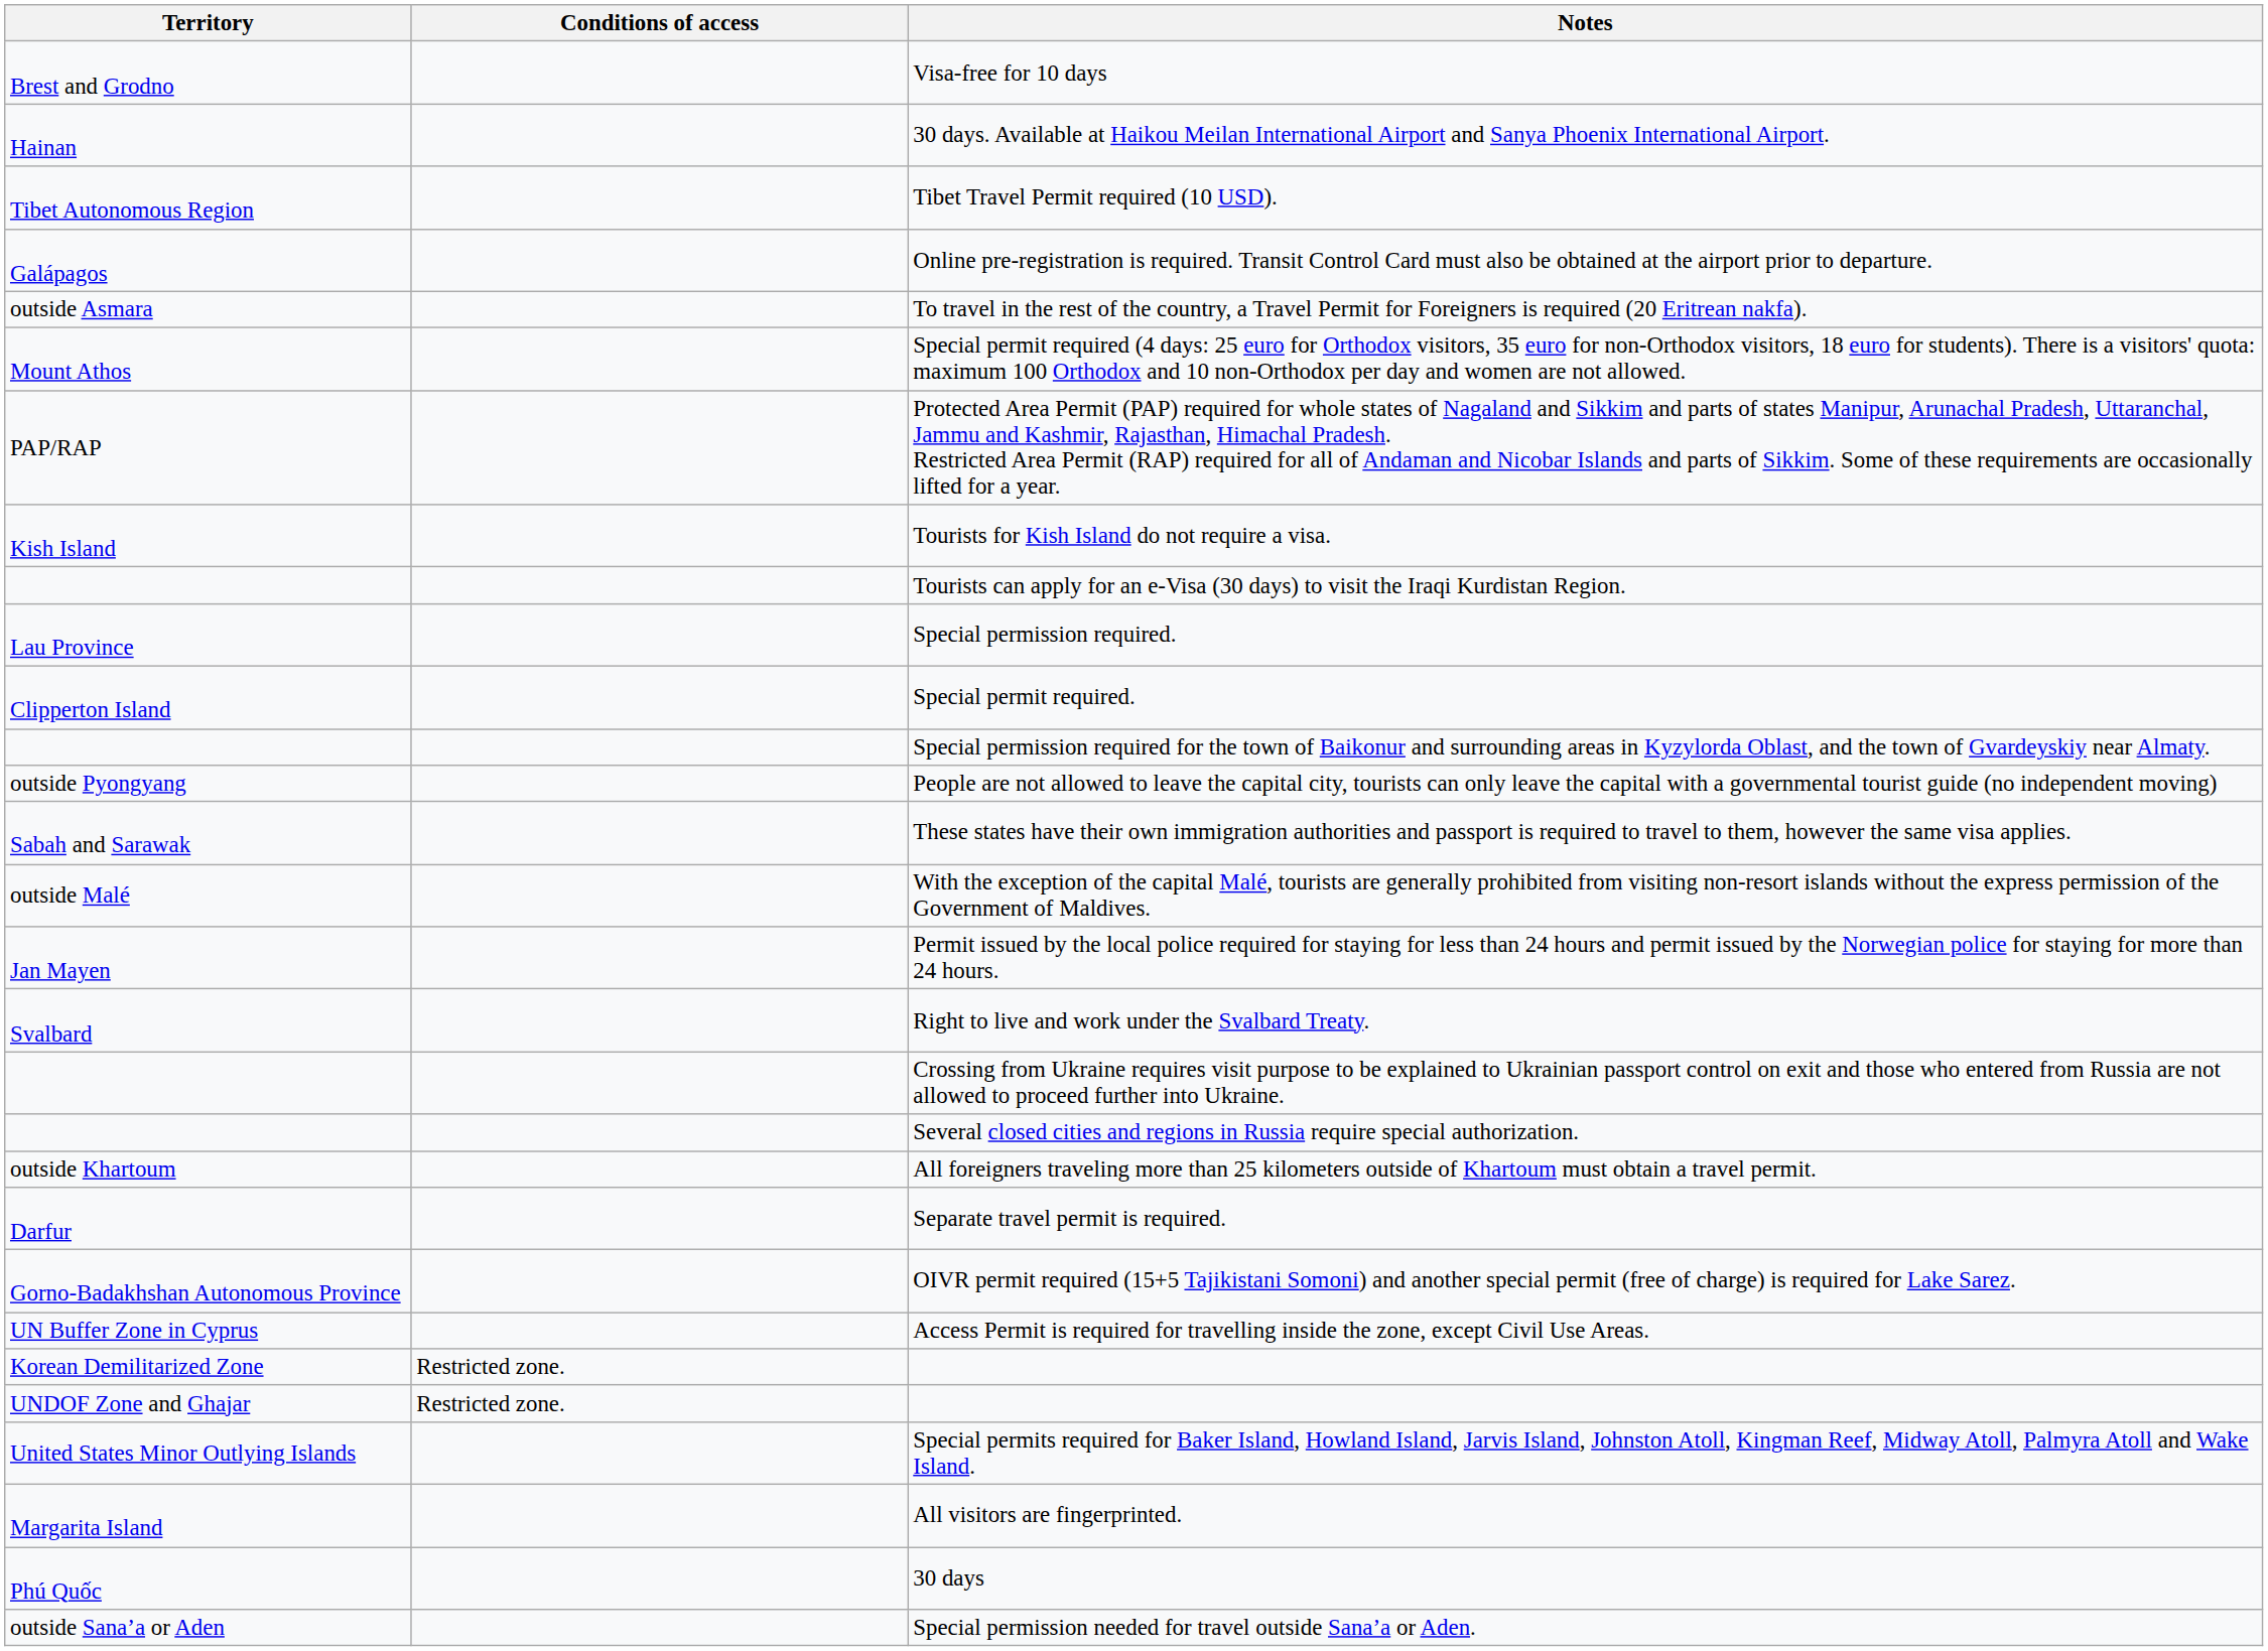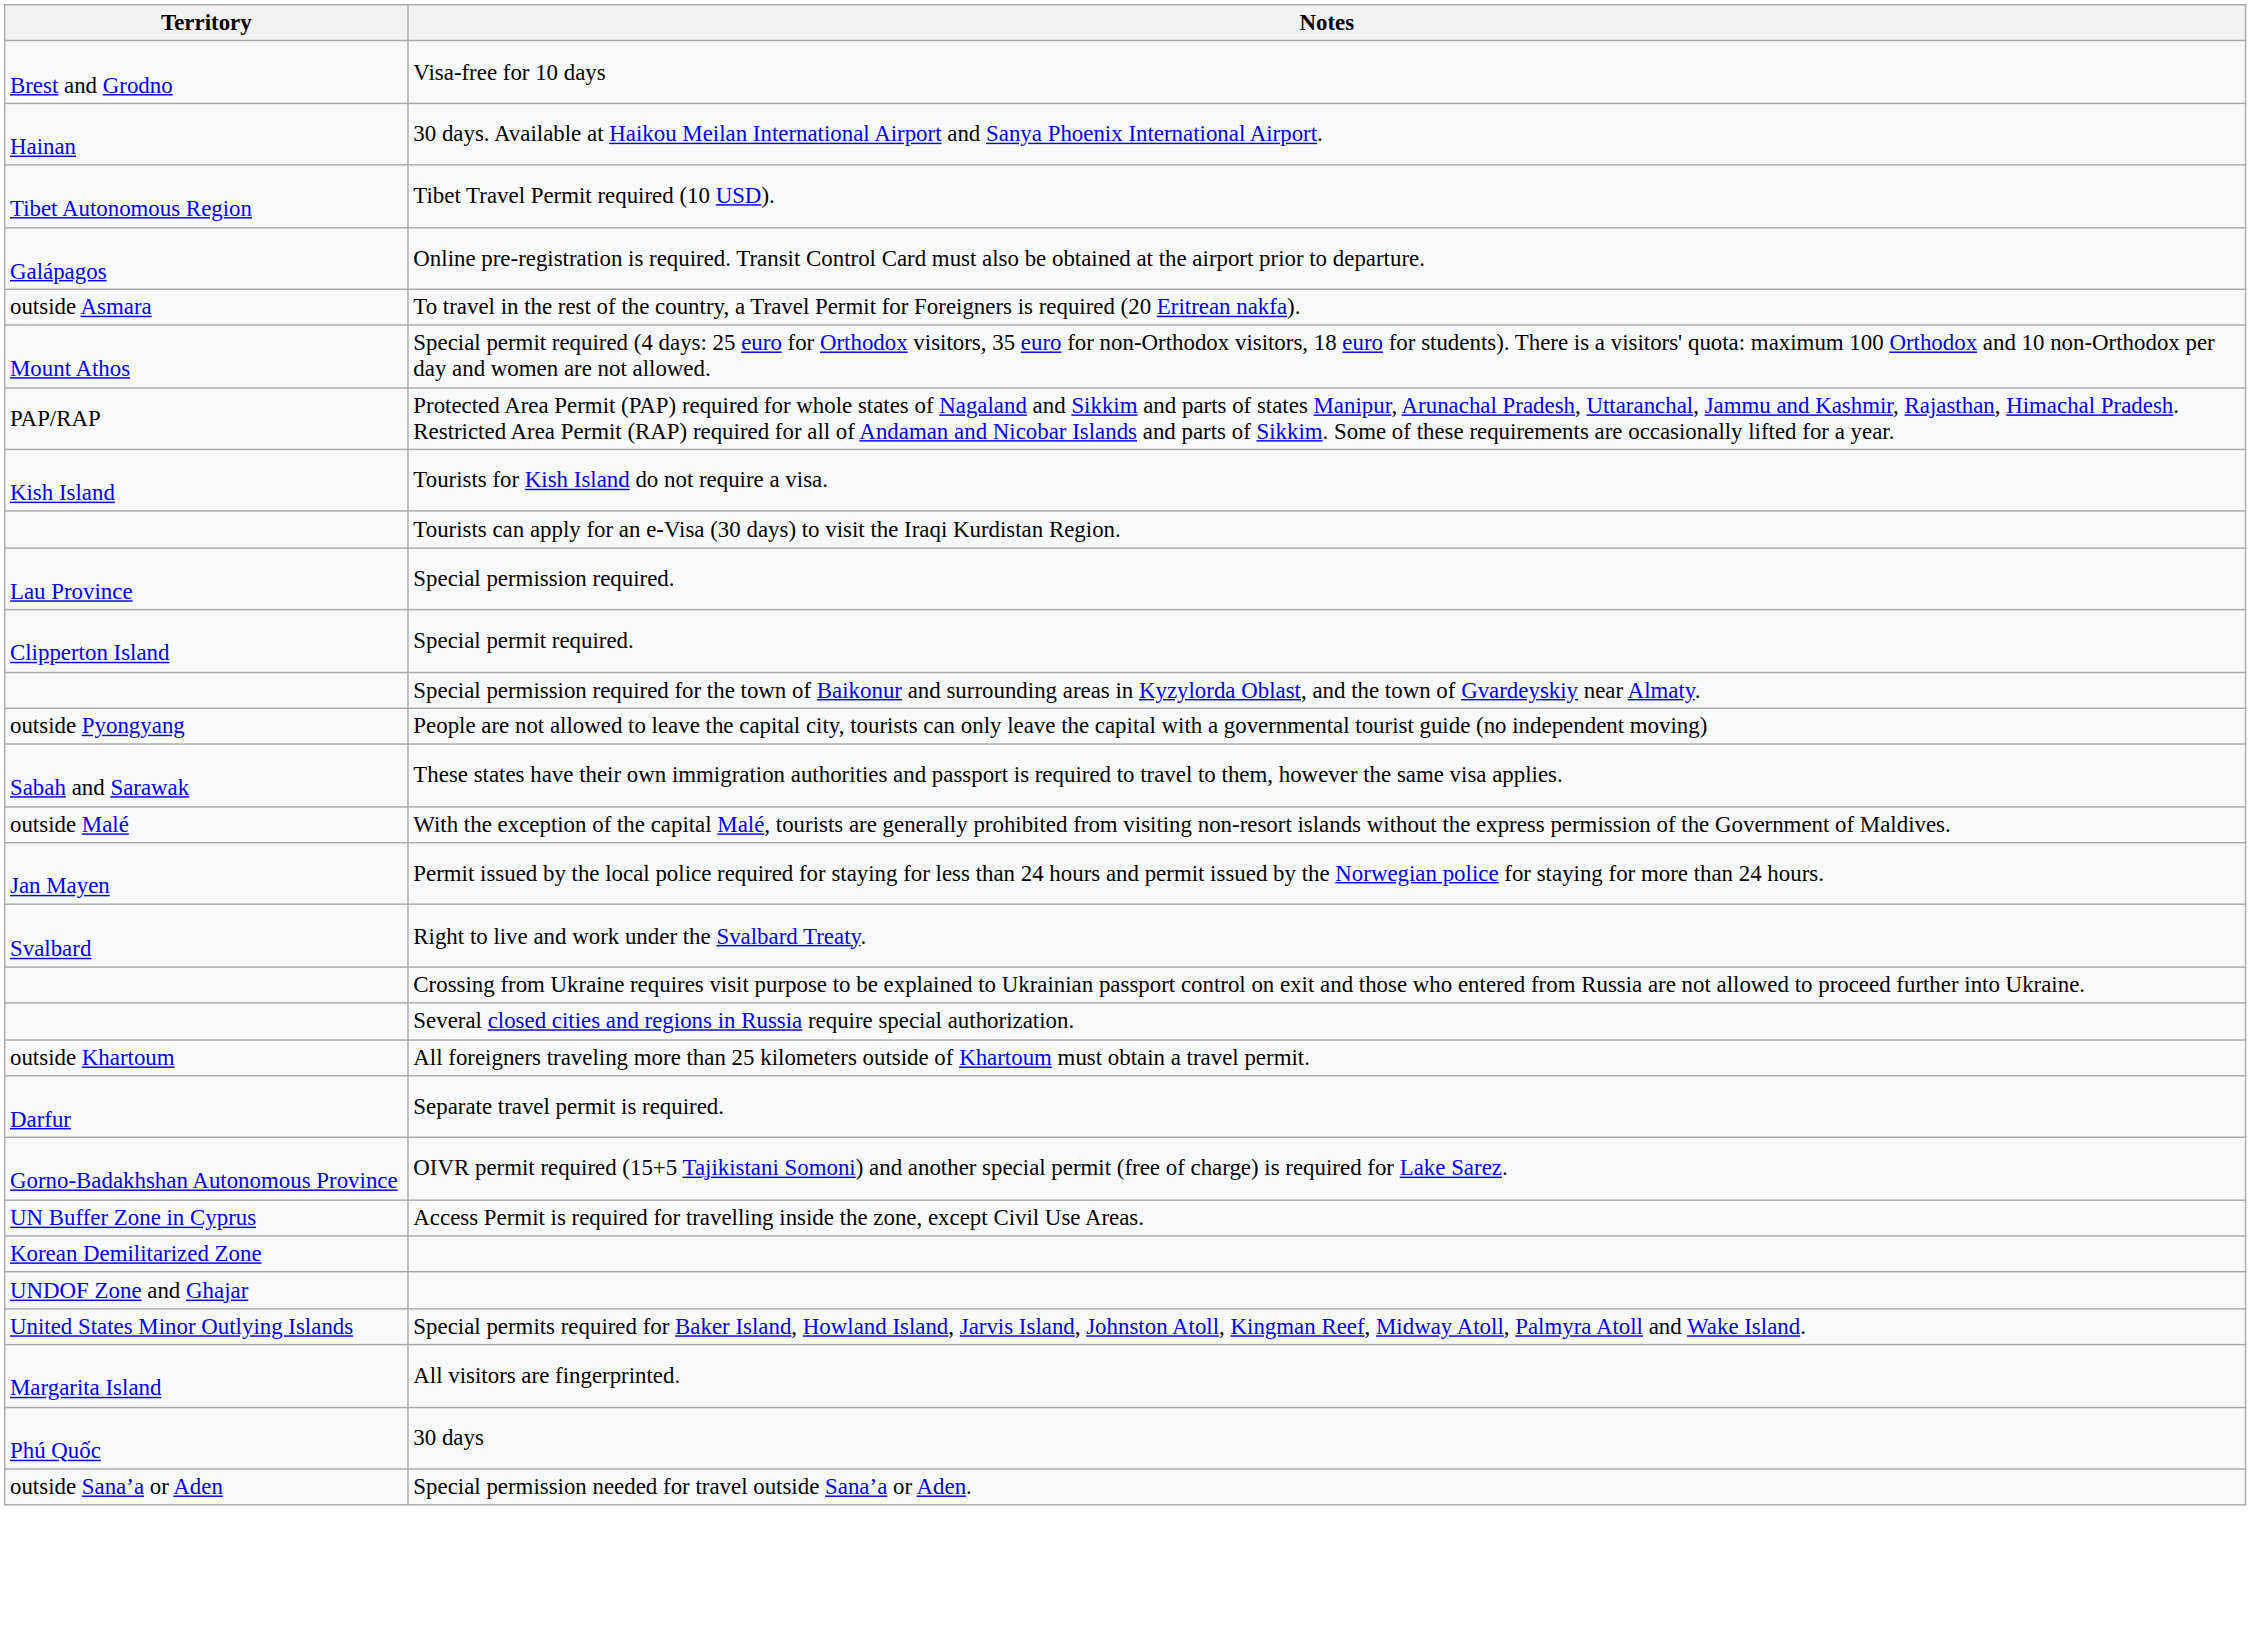 <table class="wikitable sortable sticky-header" style="text-align: left; table-layout: fixed;background:#f8f9faff; ">
 <tr>
 <th style="width:18%;">Territory</th>
-<th style="width:22%;">Conditions of access</th>
 <th>Notes</th>
 </tr>
 <tr>
 <td><br> <a href='#'>Brest</a> and <a href='#'>Grodno</a></td>
-<td></td>
 <td>Visa-free for 10 days</td>
 </tr>
 <tr>
 <td><br>  <a href='#'>Hainan</a></td>
-<td></td>
 <td>30 days. Available at <a href='#'>Haikou Meilan International Airport</a> and <a href='#'>Sanya Phoenix International Airport</a>.</td>
 </tr>
 <tr>
 <td><br> <a href='#'>Tibet Autonomous Region</a></td>
-<td></td>
 <td>Tibet Travel Permit required (10 <a href='#'>USD</a>).</td>
 </tr>
 <tr>
 <td><br>  <a href='#'>Galápagos</a></td>
-<td></td>
 <td>Online pre-registration is required. Transit Control Card must also be obtained at the airport prior to departure.</td>
 </tr>
 <tr>
 <td> outside <a href='#'>Asmara</a></td>
-<td></td>
 <td>To travel in the rest of the country, a Travel Permit for Foreigners is required (20 <a href='#'>Eritrean nakfa</a>).</td>
 </tr>
 <tr>
 <td><br>  <a href='#'>Mount Athos</a></td>
-<td></td>
 <td>Special permit required (4 days: 25 <a href='#'>euro</a> for <a href='#'>Orthodox</a> visitors, 35 <a href='#'>euro</a> for non-Orthodox visitors, 18 <a href='#'>euro</a> for students). There is a visitors' quota: maximum 100 <a href='#'>Orthodox</a> and 10 non-Orthodox per day and women are not allowed.</td>
 </tr>
 <tr>
 <td> PAP/RAP</td>
-<td></td>
 <td>Protected Area Permit (PAP) required for whole states of <a href='#'>Nagaland</a> and <a href='#'>Sikkim</a> and parts of states <a href='#'>Manipur</a>, <a href='#'>Arunachal Pradesh</a>, <a href='#'>Uttaranchal</a>, <a href='#'>Jammu and Kashmir</a>, <a href='#'>Rajasthan</a>, <a href='#'>Himachal Pradesh</a>.<br>Restricted Area Permit (RAP) required for all of <a href='#'>Andaman and Nicobar Islands</a> and parts of <a href='#'>Sikkim</a>. Some of these requirements are occasionally lifted for a year.</td>
 </tr>
 <tr>
 <td><br> <a href='#'>Kish Island</a></td>
-<td></td>
 <td>Tourists for <a href='#'>Kish Island</a> do not require a visa.</td>
 </tr>
 <tr>
-<td></td>
 <td></td>
 <td>Tourists can apply for an e-Visa (30 days) to visit the Iraqi Kurdistan Region.</td>
 </tr>
 <tr>
 <td><br> <a href='#'>Lau Province</a></td>
-<td></td>
 <td>Special permission required.</td>
 </tr>
 <tr>
 <td><br> <a href='#'>Clipperton Island</a></td>
-<td></td>
 <td>Special permit required.</td>
 </tr>
 <tr>
-<td></td>
 <td></td>
 <td>Special permission required for the town of <a href='#'>Baikonur</a> and surrounding areas in <a href='#'>Kyzylorda Oblast</a>, and the town of <a href='#'>Gvardeyskiy</a> near <a href='#'>Almaty</a>.</td>
 </tr>
 <tr>
 <td> outside <a href='#'>Pyongyang</a></td>
-<td></td>
 <td>People are not allowed to leave the capital city, tourists can only leave the capital with a governmental tourist guide (no independent moving)</td>
 </tr>
 <tr>
 <td><br> <a href='#'>Sabah</a> and <a href='#'>Sarawak</a></td>
-<td></td>
 <td>These states have their own immigration authorities and passport is required to travel to them, however the same visa applies.</td>
 </tr>
 <tr>
 <td> outside <a href='#'>Malé</a></td>
-<td></td>
 <td>With the exception of the capital <a href='#'>Malé</a>, tourists are generally prohibited from visiting non-resort islands without the express permission of the Government of Maldives.</td>
 </tr>
 <tr>
 <td><br> <a href='#'>Jan Mayen</a></td>
-<td></td>
 <td>Permit issued by the local police required for staying for less than 24 hours and permit issued by the <a href='#'>Norwegian police</a> for staying for more than 24 hours.</td>
 </tr>
 <tr>
 <td><br> <a href='#'>Svalbard</a></td>
-<td></td>
 <td>Right to live and work under the <a href='#'>Svalbard Treaty</a>.</td>
 </tr>
 <tr>
-<td></td>
 <td></td>
 <td>Crossing from Ukraine requires visit purpose to be explained to Ukrainian passport control on exit and those who entered from Russia are not allowed to proceed further into Ukraine.</td>
 </tr>
 <tr>
 <td></td>
-<td></td>
 <td>Several <a href='#'>closed cities and regions in Russia</a> require special authorization.</td>
 </tr>
 <tr>
 <td> outside <a href='#'>Khartoum</a></td>
-<td></td>
 <td>All foreigners traveling more than 25 kilometers outside of <a href='#'>Khartoum</a> must obtain a travel permit.</td>
 </tr>
 <tr>
 <td><br> <a href='#'>Darfur</a></td>
-<td></td>
 <td>Separate travel permit is required.</td>
 </tr>
 <tr>
 <td><br> <a href='#'>Gorno-Badakhshan Autonomous Province</a></td>
-<td></td>
 <td>OIVR permit required (15+5 <a href='#'>Tajikistani Somoni</a>) and another special permit (free of charge) is required for <a href='#'>Lake Sarez</a>.</td>
 </tr>
 <tr>
 <td> <a href='#'>UN Buffer Zone in Cyprus</a></td>
-<td></td>
 <td>Access Permit is required for travelling inside the zone, except Civil Use Areas.</td>
 </tr>
 <tr>
 <td> <a href='#'>Korean Demilitarized Zone</a></td>
-<td>Restricted zone.</td>
 <td></td>
 </tr>
 <tr>
 <td> <a href='#'>UNDOF Zone</a> and <a href='#'>Ghajar</a></td>
-<td>Restricted zone.</td>
 <td></td>
 </tr>
 <tr>
 <td> <a href='#'>United States Minor Outlying Islands</a></td>
-<td></td>
 <td>Special permits required for <a href='#'>Baker Island</a>, <a href='#'>Howland Island</a>, <a href='#'>Jarvis Island</a>, <a href='#'>Johnston Atoll</a>, <a href='#'>Kingman Reef</a>, <a href='#'>Midway Atoll</a>, <a href='#'>Palmyra Atoll</a> and <a href='#'>Wake Island</a>.</td>
 </tr>
 <tr>
 <td><br> <a href='#'>Margarita Island</a></td>
-<td></td>
 <td>All visitors are fingerprinted.</td>
 </tr>
 <tr>
 <td><br> <a href='#'>Phú Quốc</a></td>
-<td></td>
 <td>30 days</td>
 </tr>
 <tr>
 <td> outside <a href='#'>Sana’a</a> or <a href='#'>Aden</a></td>
-<td></td>
 <td>Special permission needed for travel outside <a href='#'>Sana’a</a> or <a href='#'>Aden</a>.</td>
 </tr>
 </table>
